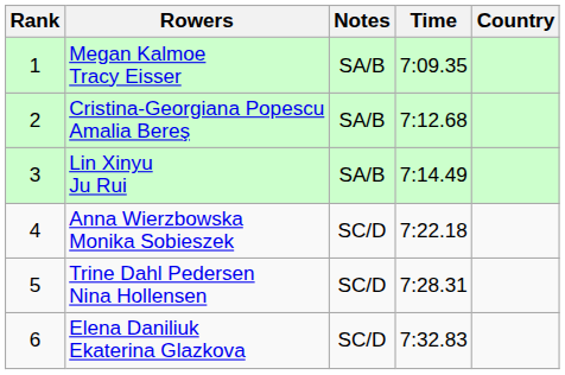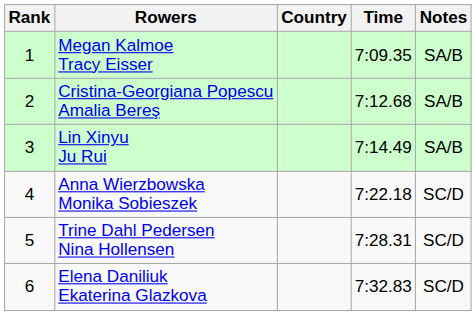 <table class="wikitable" style="text-align:center">
 <tr>
 <th>Rank</th>
 <th>Rowers</th>
+<th>Country</th>
+<th>Time</th>
 <th>Notes</th>
-<th>Time</th>
-<th>Country</th>
 </tr>
 <tr bgcolor=ccffcc>
 <td>1</td>
 <td align="left"><a href='#'>Megan Kalmoe</a><br><a href='#'>Tracy Eisser</a></td>
+<td align="left"></td>
+<td>7:09.35</td>
 <td>SA/B</td>
-<td>7:09.35</td>
-<td align="left"></td>
 </tr>
 <tr bgcolor=ccffcc>
 <td>2</td>
 <td align="left"><a href='#'>Cristina-Georgiana Popescu</a><br><a href='#'>Amalia Bereş</a></td>
+<td align="left"></td>
+<td>7:12.68</td>
 <td>SA/B</td>
-<td>7:12.68</td>
-<td align="left"></td>
 </tr>
 <tr bgcolor=ccffcc>
 <td>3</td>
 <td align="left"><a href='#'>Lin Xinyu</a><br><a href='#'>Ju Rui</a></td>
+<td align="left"></td>
+<td>7:14.49</td>
 <td>SA/B</td>
-<td>7:14.49</td>
-<td align="left"></td>
 </tr>
 <tr>
 <td>4</td>
 <td align="left"><a href='#'>Anna Wierzbowska</a><br><a href='#'>Monika Sobieszek</a></td>
+<td align="left"></td>
+<td>7:22.18</td>
 <td>SC/D</td>
-<td>7:22.18</td>
-<td align="left"></td>
 </tr>
 <tr>
 <td>5</td>
 <td align="left"><a href='#'>Trine Dahl Pedersen</a><br><a href='#'>Nina Hollensen</a></td>
+<td align="left"></td>
+<td>7:28.31</td>
 <td>SC/D</td>
-<td>7:28.31</td>
-<td align="left"></td>
 </tr>
 <tr>
 <td>6</td>
 <td align="left"><a href='#'>Elena Daniliuk</a><br><a href='#'>Ekaterina Glazkova</a></td>
+<td align="left"></td>
+<td>7:32.83</td>
 <td>SC/D</td>
-<td>7:32.83</td>
-<td align="left"></td>
 </tr>
 </table>
